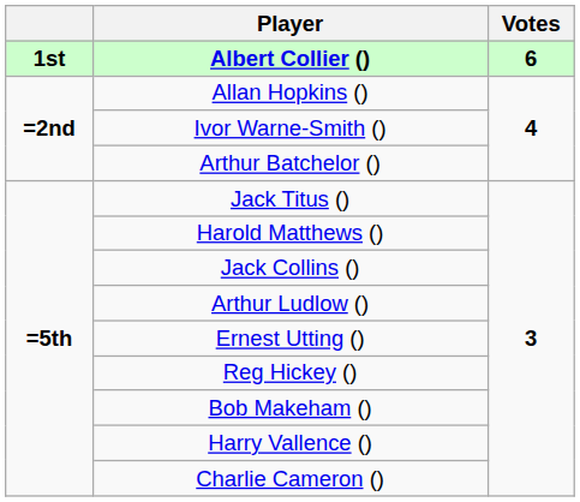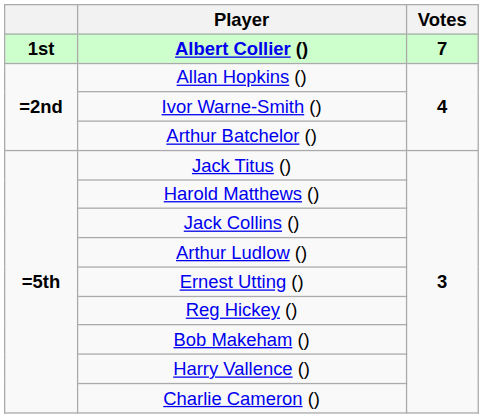 <table class="wikitable" style="text-align: center; font-size: 90%;">
 <tr>
 <th width="50"></th>
 <th width="250">Player</th>
 <th width="50">Votes</th>
 </tr>
 <tr style="background: #CCFFCC; font-weight: bold;" |>
 <td><strong>1st</strong></td>
 <td><a href='#'>Albert Collier</a> ()</td>
-<td><strong>6</strong></td>
+<td><strong>7</strong></td>
 </tr>
 <tr>
 <td rowspan=3><strong>=2nd</strong></td>
 <td><a href='#'>Allan Hopkins</a> ()</td>
 <td rowspan=3><strong>4</strong></td>
 </tr>
 <tr>
 <td><a href='#'>Ivor Warne-Smith</a> ()</td>
 </tr>
 <tr>
 <td><a href='#'>Arthur Batchelor</a> ()</td>
 </tr>
 <tr>
 <td rowspan=9><strong>=5th</strong></td>
 <td><a href='#'>Jack Titus</a> ()</td>
 <td rowspan=9><strong>3</strong></td>
 </tr>
 <tr>
 <td><a href='#'>Harold Matthews</a> ()</td>
 </tr>
 <tr>
 <td><a href='#'>Jack Collins</a> ()</td>
 </tr>
 <tr>
 <td><a href='#'>Arthur Ludlow</a> ()</td>
 </tr>
 <tr>
 <td><a href='#'>Ernest Utting</a> ()</td>
 </tr>
 <tr>
 <td><a href='#'>Reg Hickey</a> ()</td>
 </tr>
 <tr>
 <td><a href='#'>Bob Makeham</a> ()</td>
 </tr>
 <tr>
 <td><a href='#'>Harry Vallence</a> ()</td>
 </tr>
 <tr>
 <td><a href='#'>Charlie Cameron</a> ()</td>
 </tr>
 </table>
